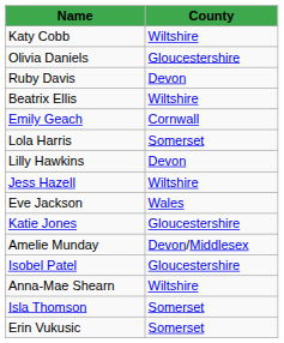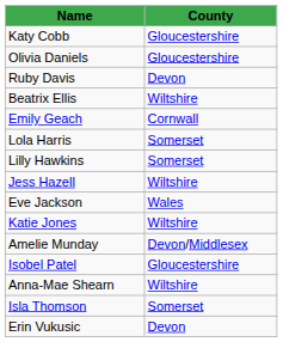 <table class="wikitable"  style="font-size:95%; width:20%;">
 <tr>
 <th style="background:#3EA94C; color:#000000">Name</th>
 <th style="background:#3EA94C; color:#000000">County</th>
 </tr>
 <tr>
 <td>Katy Cobb</td>
-<td><a href='#'>Wiltshire</a></td>
+<td><a href='#'>Gloucestershire</a></td>
 </tr>
 <tr>
 <td>Olivia Daniels</td>
 <td><a href='#'>Gloucestershire</a></td>
 </tr>
 <tr>
 <td>Ruby Davis</td>
 <td><a href='#'>Devon</a></td>
 </tr>
 <tr>
 <td>Beatrix Ellis</td>
 <td><a href='#'>Wiltshire</a></td>
 </tr>
 <tr>
 <td><a href='#'>Emily Geach</a></td>
 <td><a href='#'>Cornwall</a></td>
 </tr>
 <tr>
 <td>Lola Harris</td>
 <td><a href='#'>Somerset</a></td>
 </tr>
 <tr>
 <td>Lilly Hawkins</td>
-<td><a href='#'>Devon</a></td>
+<td><a href='#'>Somerset</a></td>
 </tr>
 <tr>
 <td><a href='#'>Jess Hazell</a></td>
 <td><a href='#'>Wiltshire</a></td>
 </tr>
 <tr>
 <td>Eve Jackson</td>
 <td><a href='#'>Wales</a></td>
 </tr>
 <tr>
 <td><a href='#'>Katie Jones</a></td>
-<td><a href='#'>Gloucestershire</a></td>
+<td><a href='#'>Wiltshire</a></td>
 </tr>
 <tr>
 <td>Amelie Munday</td>
 <td><a href='#'>Devon</a>/<a href='#'>Middlesex</a></td>
 </tr>
 <tr>
 <td><a href='#'>Isobel Patel</a></td>
 <td><a href='#'>Gloucestershire</a></td>
 </tr>
 <tr>
 <td>Anna-Mae Shearn</td>
 <td><a href='#'>Wiltshire</a></td>
 </tr>
 <tr>
 <td><a href='#'>Isla Thomson</a></td>
 <td><a href='#'>Somerset</a></td>
 </tr>
 <tr>
 <td>Erin Vukusic</td>
-<td><a href='#'>Somerset</a></td>
+<td><a href='#'>Devon</a></td>
 </tr>
 </table>
